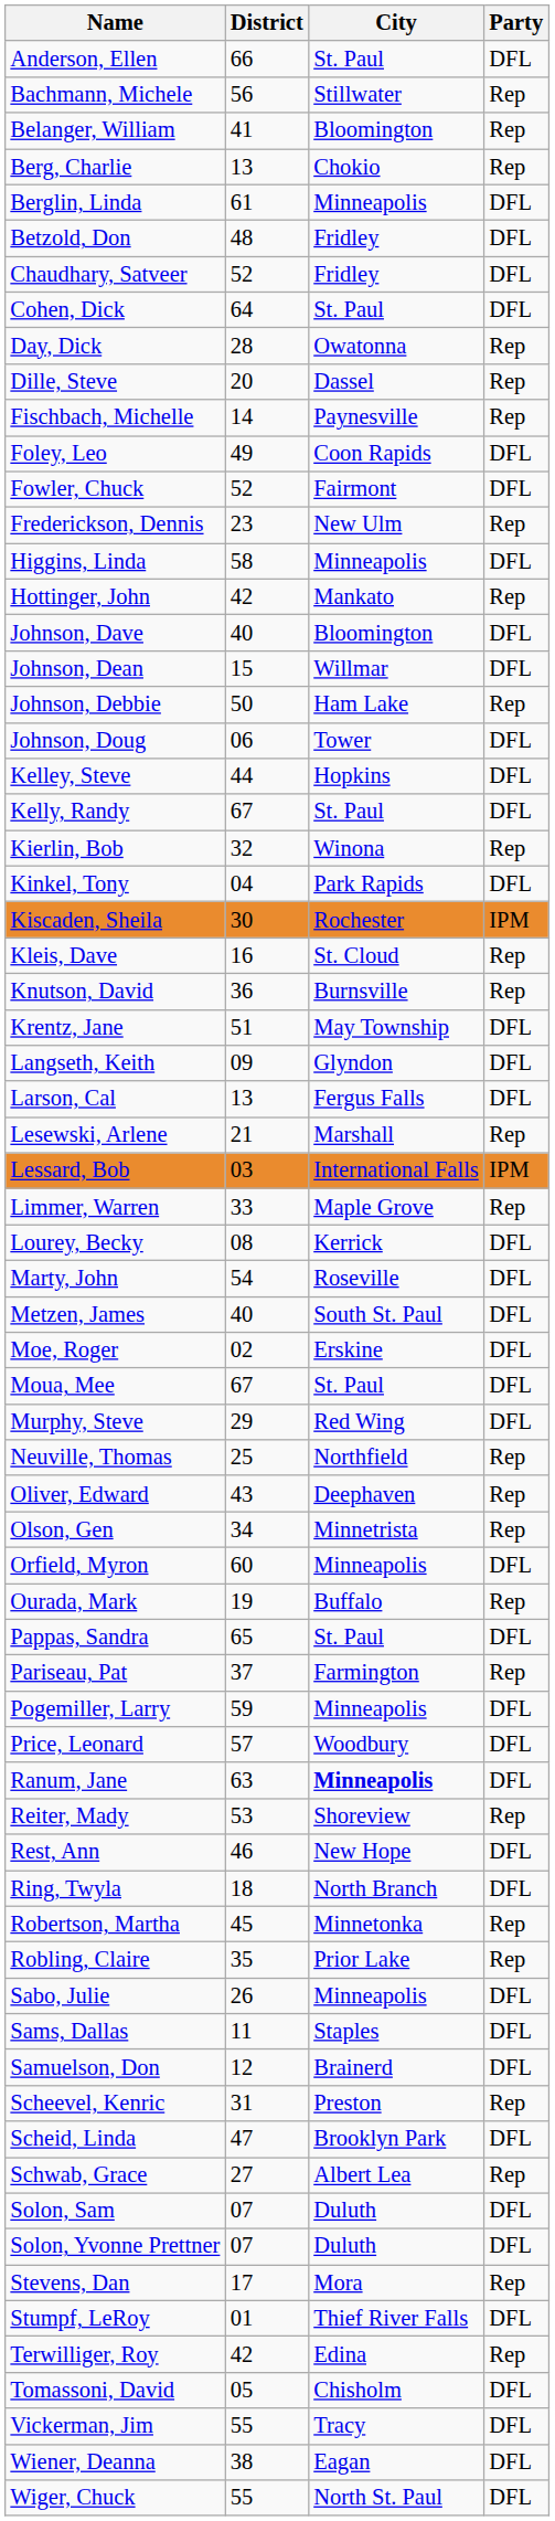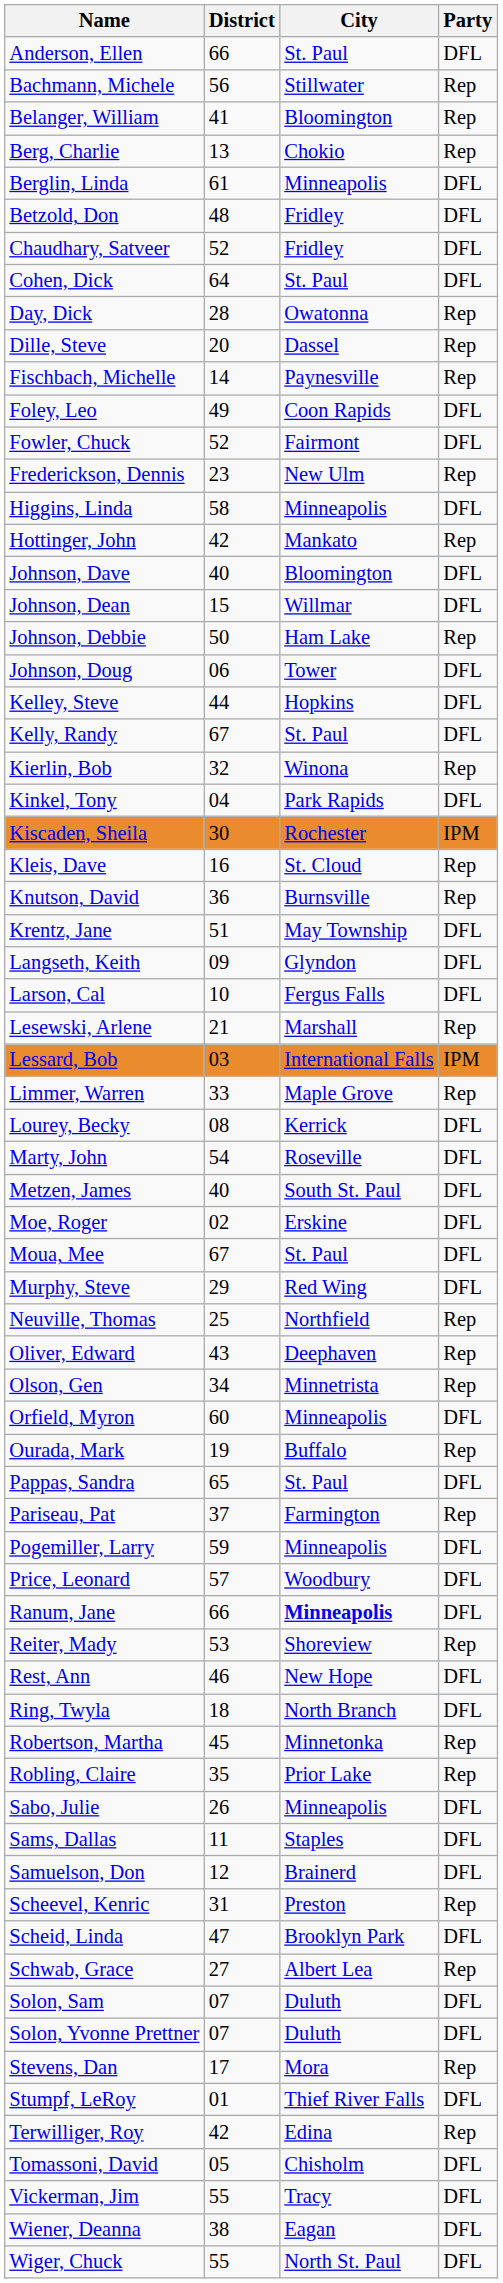 <table class="wikitable sortable">
 <tr>
 <th>Name</th>
 <th>District</th>
 <th>City</th>
 <th>Party</th>
 </tr>
 <tr>
 <td><a href='#'>Anderson, Ellen</a></td>
 <td>66</td>
 <td><a href='#'>St. Paul</a></td>
 <td>DFL</td>
 </tr>
 <tr>
 <td><a href='#'>Bachmann, Michele</a></td>
 <td>56</td>
 <td><a href='#'>Stillwater</a></td>
 <td>Rep</td>
 </tr>
 <tr>
 <td><a href='#'>Belanger, William</a></td>
 <td>41</td>
 <td><a href='#'>Bloomington</a></td>
 <td>Rep</td>
 </tr>
 <tr>
 <td><a href='#'>Berg, Charlie</a></td>
 <td>13</td>
 <td><a href='#'>Chokio</a></td>
 <td>Rep</td>
 </tr>
 <tr>
 <td><a href='#'>Berglin, Linda</a></td>
 <td>61</td>
 <td><a href='#'>Minneapolis</a></td>
 <td>DFL</td>
 </tr>
 <tr>
 <td><a href='#'>Betzold, Don</a></td>
 <td>48</td>
 <td><a href='#'>Fridley</a></td>
 <td>DFL</td>
 </tr>
 <tr>
 <td><a href='#'>Chaudhary, Satveer</a></td>
 <td>52</td>
 <td><a href='#'>Fridley</a></td>
 <td>DFL</td>
 </tr>
 <tr>
 <td><a href='#'>Cohen, Dick</a></td>
 <td>64</td>
 <td><a href='#'>St. Paul</a></td>
 <td>DFL</td>
 </tr>
 <tr>
 <td><a href='#'>Day, Dick</a></td>
 <td>28</td>
 <td><a href='#'>Owatonna</a></td>
 <td>Rep</td>
 </tr>
 <tr>
 <td><a href='#'>Dille, Steve</a></td>
 <td>20</td>
 <td><a href='#'>Dassel</a></td>
 <td>Rep</td>
 </tr>
 <tr>
 <td><a href='#'>Fischbach, Michelle</a></td>
 <td>14</td>
 <td><a href='#'>Paynesville</a></td>
 <td>Rep</td>
 </tr>
 <tr>
 <td><a href='#'>Foley, Leo</a></td>
 <td>49</td>
 <td><a href='#'>Coon Rapids</a></td>
 <td>DFL</td>
 </tr>
 <tr>
 <td><a href='#'>Fowler, Chuck</a></td>
 <td>52</td>
 <td><a href='#'>Fairmont</a></td>
 <td>DFL</td>
 </tr>
 <tr>
 <td><a href='#'>Frederickson, Dennis</a></td>
 <td>23</td>
 <td><a href='#'>New Ulm</a></td>
 <td>Rep</td>
 </tr>
 <tr>
 <td><a href='#'>Higgins, Linda</a></td>
 <td>58</td>
 <td><a href='#'>Minneapolis</a></td>
 <td>DFL</td>
 </tr>
 <tr>
 <td><a href='#'>Hottinger, John</a></td>
 <td>42</td>
 <td><a href='#'>Mankato</a></td>
 <td>Rep</td>
 </tr>
 <tr>
 <td><a href='#'>Johnson, Dave</a></td>
 <td>40</td>
 <td><a href='#'>Bloomington</a></td>
 <td>DFL</td>
 </tr>
 <tr>
 <td><a href='#'>Johnson, Dean</a></td>
 <td>15</td>
 <td><a href='#'>Willmar</a></td>
 <td>DFL</td>
 </tr>
 <tr>
 <td><a href='#'>Johnson, Debbie</a></td>
 <td>50</td>
 <td><a href='#'>Ham Lake</a></td>
 <td>Rep</td>
 </tr>
 <tr>
 <td><a href='#'>Johnson, Doug</a></td>
 <td>06</td>
 <td><a href='#'>Tower</a></td>
 <td>DFL</td>
 </tr>
 <tr>
 <td><a href='#'>Kelley, Steve</a></td>
 <td>44</td>
 <td><a href='#'>Hopkins</a></td>
 <td>DFL</td>
 </tr>
 <tr>
 <td><a href='#'>Kelly, Randy</a></td>
 <td>67</td>
 <td><a href='#'>St. Paul</a></td>
 <td>DFL</td>
 </tr>
 <tr>
 <td><a href='#'>Kierlin, Bob</a></td>
 <td>32</td>
 <td><a href='#'>Winona</a></td>
 <td>Rep</td>
 </tr>
 <tr>
 <td><a href='#'>Kinkel, Tony</a></td>
 <td>04</td>
 <td><a href='#'>Park Rapids</a></td>
 <td>DFL</td>
 </tr>
 <tr style="background:#ea8b2e;">
 <td><a href='#'>Kiscaden, Sheila</a></td>
 <td>30</td>
 <td><a href='#'>Rochester</a></td>
 <td>IPM</td>
 </tr>
 <tr>
 <td><a href='#'>Kleis, Dave</a></td>
 <td>16</td>
 <td><a href='#'>St. Cloud</a></td>
 <td>Rep</td>
 </tr>
 <tr>
 <td><a href='#'>Knutson, David</a></td>
 <td>36</td>
 <td><a href='#'>Burnsville</a></td>
 <td>Rep</td>
 </tr>
 <tr>
 <td><a href='#'>Krentz, Jane</a></td>
 <td>51</td>
 <td><a href='#'>May Township</a></td>
 <td>DFL</td>
 </tr>
 <tr>
 <td><a href='#'>Langseth, Keith</a></td>
 <td>09</td>
 <td><a href='#'>Glyndon</a></td>
 <td>DFL</td>
 </tr>
 <tr>
 <td><a href='#'>Larson, Cal</a></td>
-<td>13</td>
+<td>10</td>
 <td><a href='#'>Fergus Falls</a></td>
 <td>DFL</td>
 </tr>
 <tr>
 <td><a href='#'>Lesewski, Arlene</a></td>
 <td>21</td>
 <td><a href='#'>Marshall</a></td>
 <td>Rep</td>
 </tr>
 <tr style="background:#ea8b2e;">
 <td><a href='#'>Lessard, Bob</a></td>
 <td>03</td>
 <td><a href='#'>International Falls</a></td>
 <td>IPM</td>
 </tr>
 <tr>
 <td><a href='#'>Limmer, Warren</a></td>
 <td>33</td>
 <td><a href='#'>Maple Grove</a></td>
 <td>Rep</td>
 </tr>
 <tr>
 <td><a href='#'>Lourey, Becky</a></td>
 <td>08</td>
 <td><a href='#'>Kerrick</a></td>
 <td>DFL</td>
 </tr>
 <tr>
 <td><a href='#'>Marty, John</a></td>
 <td>54</td>
 <td><a href='#'>Roseville</a></td>
 <td>DFL</td>
 </tr>
 <tr>
 <td><a href='#'>Metzen, James</a></td>
 <td>40</td>
 <td><a href='#'>South St. Paul</a></td>
 <td>DFL</td>
 </tr>
 <tr>
 <td><a href='#'>Moe, Roger</a></td>
 <td>02</td>
 <td><a href='#'>Erskine</a></td>
 <td>DFL</td>
 </tr>
 <tr>
 <td><a href='#'>Moua, Mee</a></td>
 <td>67</td>
 <td><a href='#'>St. Paul</a></td>
 <td>DFL</td>
 </tr>
 <tr>
 <td><a href='#'>Murphy, Steve</a></td>
 <td>29</td>
 <td><a href='#'>Red Wing</a></td>
 <td>DFL</td>
 </tr>
 <tr>
 <td><a href='#'>Neuville, Thomas</a></td>
 <td>25</td>
 <td><a href='#'>Northfield</a></td>
 <td>Rep</td>
 </tr>
 <tr>
 <td><a href='#'>Oliver, Edward</a></td>
 <td>43</td>
 <td><a href='#'>Deephaven</a></td>
 <td>Rep</td>
 </tr>
 <tr>
 <td><a href='#'>Olson, Gen</a></td>
 <td>34</td>
 <td><a href='#'>Minnetrista</a></td>
 <td>Rep</td>
 </tr>
 <tr>
 <td><a href='#'>Orfield, Myron</a></td>
 <td>60</td>
 <td><a href='#'>Minneapolis</a></td>
 <td>DFL</td>
 </tr>
 <tr>
 <td><a href='#'>Ourada, Mark</a></td>
 <td>19</td>
 <td><a href='#'>Buffalo</a></td>
 <td>Rep</td>
 </tr>
 <tr>
 <td><a href='#'>Pappas, Sandra</a></td>
 <td>65</td>
 <td><a href='#'>St. Paul</a></td>
 <td>DFL</td>
 </tr>
 <tr>
 <td><a href='#'>Pariseau, Pat</a></td>
 <td>37</td>
 <td><a href='#'>Farmington</a></td>
 <td>Rep</td>
 </tr>
 <tr>
 <td><a href='#'>Pogemiller, Larry</a></td>
 <td>59</td>
 <td><a href='#'>Minneapolis</a></td>
 <td>DFL</td>
 </tr>
 <tr>
 <td><a href='#'>Price, Leonard</a></td>
 <td>57</td>
 <td><a href='#'>Woodbury</a></td>
 <td>DFL</td>
 </tr>
 <tr>
 <td><a href='#'>Ranum, Jane</a></td>
-<td>63</td>
+<td>66</td>
 <td><strong><a href='#'>Minneapolis</a></strong></td>
 <td>DFL</td>
 </tr>
 <tr>
 <td><a href='#'>Reiter, Mady</a></td>
 <td>53</td>
 <td><a href='#'>Shoreview</a></td>
 <td>Rep</td>
 </tr>
 <tr>
 <td><a href='#'>Rest, Ann</a></td>
 <td>46</td>
 <td><a href='#'>New Hope</a></td>
 <td>DFL</td>
 </tr>
 <tr>
 <td><a href='#'>Ring, Twyla</a></td>
 <td>18</td>
 <td><a href='#'>North Branch</a></td>
 <td>DFL</td>
 </tr>
 <tr>
 <td><a href='#'>Robertson, Martha</a></td>
 <td>45</td>
 <td><a href='#'>Minnetonka</a></td>
 <td>Rep</td>
 </tr>
 <tr>
 <td><a href='#'>Robling, Claire</a></td>
 <td>35</td>
 <td><a href='#'>Prior Lake</a></td>
 <td>Rep</td>
 </tr>
 <tr>
 <td><a href='#'>Sabo, Julie</a></td>
 <td>26</td>
 <td><a href='#'>Minneapolis</a></td>
 <td>DFL</td>
 </tr>
 <tr>
 <td><a href='#'>Sams, Dallas</a></td>
 <td>11</td>
 <td><a href='#'>Staples</a></td>
 <td>DFL</td>
 </tr>
 <tr>
 <td><a href='#'>Samuelson, Don</a></td>
 <td>12</td>
 <td><a href='#'>Brainerd</a></td>
 <td>DFL</td>
 </tr>
 <tr>
 <td><a href='#'>Scheevel, Kenric</a></td>
 <td>31</td>
 <td><a href='#'>Preston</a></td>
 <td>Rep</td>
 </tr>
 <tr>
 <td><a href='#'>Scheid, Linda</a></td>
 <td>47</td>
 <td><a href='#'>Brooklyn Park</a></td>
 <td>DFL</td>
 </tr>
 <tr>
 <td><a href='#'>Schwab, Grace</a></td>
 <td>27</td>
 <td><a href='#'>Albert Lea</a></td>
 <td>Rep</td>
 </tr>
 <tr>
 <td><a href='#'>Solon, Sam</a></td>
 <td>07</td>
 <td><a href='#'>Duluth</a></td>
 <td>DFL</td>
 </tr>
 <tr>
 <td><a href='#'>Solon, Yvonne Prettner</a></td>
 <td>07</td>
 <td><a href='#'>Duluth</a></td>
 <td>DFL</td>
 </tr>
 <tr>
 <td><a href='#'>Stevens, Dan</a></td>
 <td>17</td>
 <td><a href='#'>Mora</a></td>
 <td>Rep</td>
 </tr>
 <tr>
 <td><a href='#'>Stumpf, LeRoy</a></td>
 <td>01</td>
 <td><a href='#'>Thief River Falls</a></td>
 <td>DFL</td>
 </tr>
 <tr>
 <td><a href='#'>Terwilliger, Roy</a></td>
 <td>42</td>
 <td><a href='#'>Edina</a></td>
 <td>Rep</td>
 </tr>
 <tr>
 <td><a href='#'>Tomassoni, David</a></td>
 <td>05</td>
 <td><a href='#'>Chisholm</a></td>
 <td>DFL</td>
 </tr>
 <tr>
 <td><a href='#'>Vickerman, Jim</a></td>
 <td>55</td>
 <td><a href='#'>Tracy</a></td>
 <td>DFL</td>
 </tr>
 <tr>
 <td><a href='#'>Wiener, Deanna</a></td>
 <td>38</td>
 <td><a href='#'>Eagan</a></td>
 <td>DFL</td>
 </tr>
 <tr>
 <td><a href='#'>Wiger, Chuck</a></td>
 <td>55</td>
 <td><a href='#'>North St. Paul</a></td>
 <td>DFL</td>
 </tr>
 </table>
